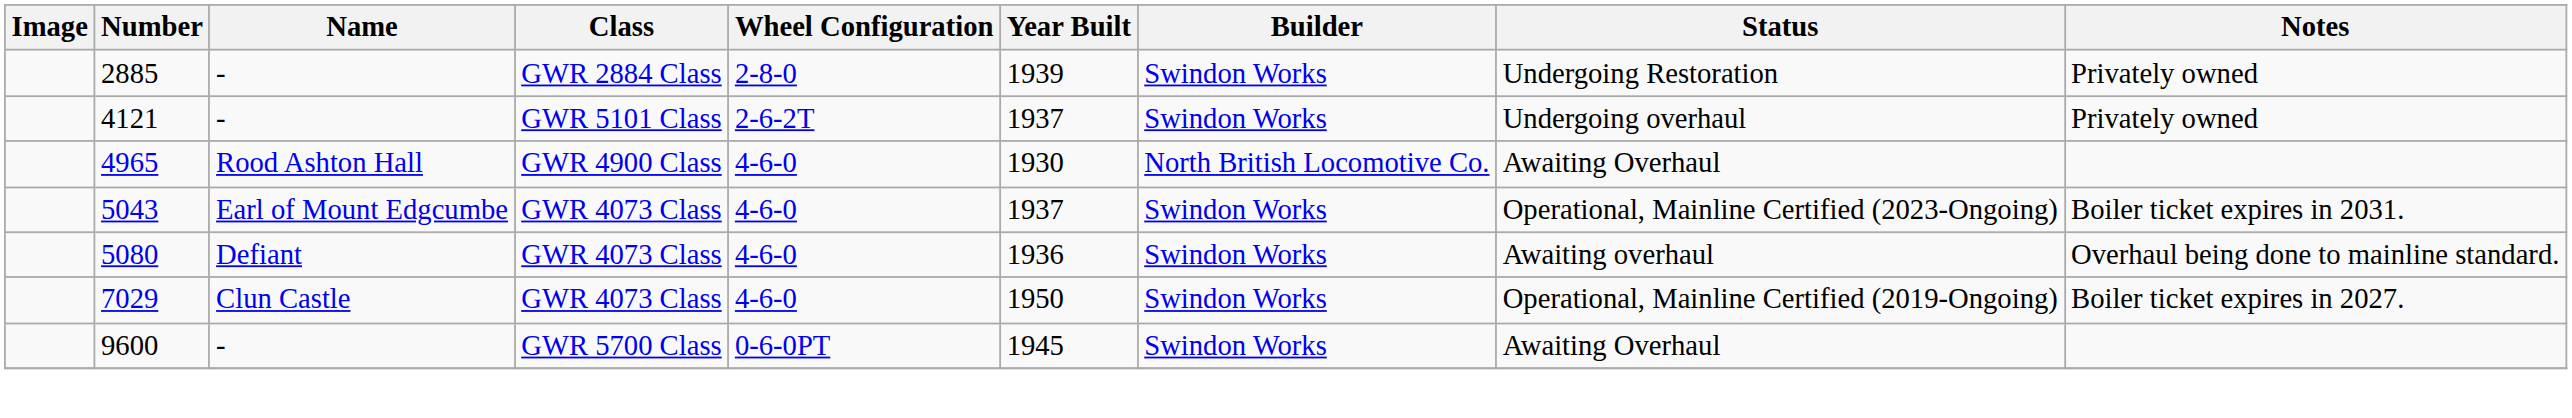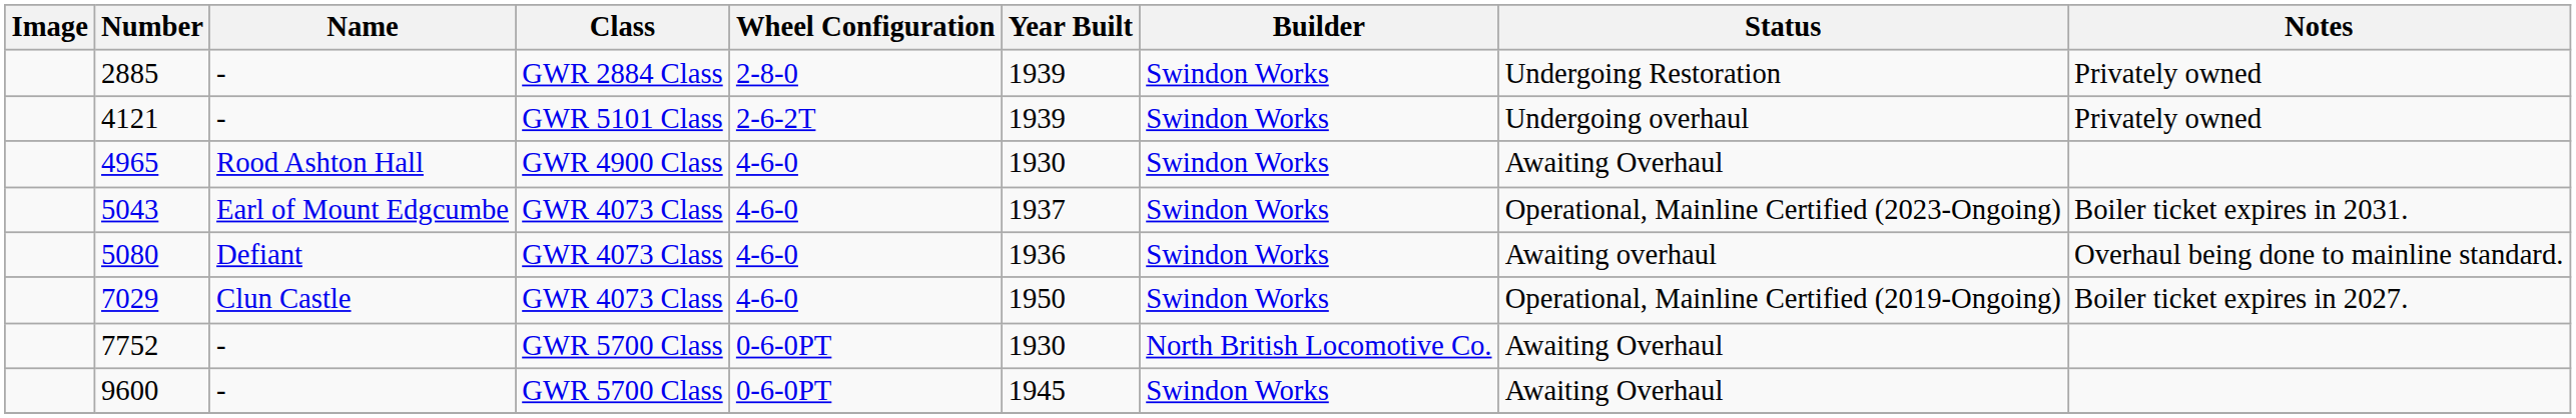 <table class="wikitable sortable">
 <tr>
 <th>Image</th>
 <th>Number</th>
 <th>Name</th>
 <th>Class</th>
 <th>Wheel Configuration</th>
 <th>Year Built</th>
 <th>Builder</th>
 <th>Status</th>
 <th>Notes</th>
 </tr>
 <tr>
 <td></td>
 <td>2885</td>
 <td>-</td>
 <td><a href='#'>GWR 2884 Class</a></td>
 <td><a href='#'>2-8-0</a></td>
 <td>1939</td>
 <td><a href='#'>Swindon Works</a></td>
 <td>Undergoing Restoration</td>
 <td>Privately owned</td>
 </tr>
 <tr>
 <td></td>
 <td>4121</td>
 <td>-</td>
 <td><a href='#'>GWR 5101 Class</a></td>
 <td><a href='#'>2-6-2T</a></td>
-<td>1937</td>
+<td>1939</td>
 <td><a href='#'>Swindon Works</a></td>
 <td>Undergoing overhaul</td>
 <td>Privately owned</td>
 </tr>
 <tr>
 <td></td>
 <td><a href='#'>4965</a></td>
 <td><a href='#'>Rood Ashton Hall</a></td>
 <td><a href='#'>GWR 4900 Class</a></td>
 <td><a href='#'>4-6-0</a></td>
 <td>1930</td>
-<td><a href='#'>North British Locomotive Co.</a></td>
+<td><a href='#'>Swindon Works</a></td>
 <td>Awaiting Overhaul</td>
 <td></td>
 </tr>
 <tr>
 <td></td>
 <td><a href='#'>5043</a></td>
 <td><a href='#'>Earl of Mount Edgcumbe</a></td>
 <td><a href='#'>GWR 4073 Class</a></td>
 <td><a href='#'>4-6-0</a></td>
 <td>1937</td>
 <td><a href='#'>Swindon Works</a></td>
 <td>Operational, Mainline Certified (2023-Ongoing)</td>
 <td>Boiler ticket expires in 2031.</td>
 </tr>
 <tr>
 <td></td>
 <td><a href='#'>5080</a></td>
 <td><a href='#'>Defiant</a></td>
 <td><a href='#'>GWR 4073 Class</a></td>
 <td><a href='#'>4-6-0</a></td>
 <td>1936</td>
 <td><a href='#'>Swindon Works</a></td>
 <td>Awaiting overhaul</td>
 <td>Overhaul being done to mainline standard.</td>
 </tr>
 <tr>
 <td></td>
 <td><a href='#'>7029</a></td>
 <td><a href='#'>Clun Castle</a></td>
 <td><a href='#'>GWR 4073 Class</a></td>
 <td><a href='#'>4-6-0</a></td>
 <td>1950</td>
 <td><a href='#'>Swindon Works</a></td>
 <td>Operational, Mainline Certified (2019-Ongoing)</td>
 <td>Boiler ticket expires in 2027.</td>
 </tr>
 <tr>
 <td></td>
+<td>7752</td>
+<td>-</td>
+<td><a href='#'>GWR 5700 Class</a></td>
+<td><a href='#'>0-6-0PT</a></td>
+<td>1930</td>
+<td><a href='#'>North British Locomotive Co.</a></td>
+<td>Awaiting Overhaul</td>
+<td></td>
+</tr>
+<tr>
+<td></td>
 <td>9600</td>
 <td>-</td>
 <td><a href='#'>GWR 5700 Class</a></td>
 <td><a href='#'>0-6-0PT</a></td>
 <td>1945</td>
 <td><a href='#'>Swindon Works</a></td>
 <td>Awaiting Overhaul</td>
 <td></td>
 </tr>
 <tr>
 </tr>
 </table>
